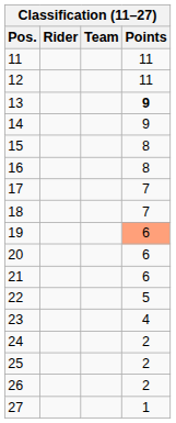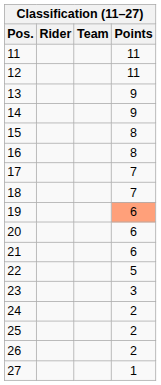 <table class="collapsible collapsed wikitable" margin-top:-1px;">
 <tr>
 <th scope="col" colspan="4">Classification (11–27)</th>
 </tr>
 <tr>
 <th>Pos.</th>
 <th>Rider</th>
 <th>Team</th>
 <th>Points</th>
 </tr>
 <tr |->
 <td>11</td>
 <td></td>
 <td></td>
 <td align=center>11</td>
 </tr>
 <tr>
 <td>12</td>
 <td></td>
 <td></td>
 <td align=center>11</td>
 </tr>
 <tr>
 <td>13</td>
 <td></td>
 <td></td>
-<td align=center><strong>9</strong></td>
+<td align=center>9</td>
 </tr>
 <tr>
 <td>14</td>
 <td></td>
 <td></td>
 <td align=center>9</td>
 </tr>
 <tr>
 <td>15</td>
 <td></td>
 <td></td>
 <td align=center>8</td>
 </tr>
 <tr>
 <td>16</td>
 <td></td>
 <td></td>
 <td align=center>8</td>
 </tr>
 <tr>
 <td>17</td>
 <td></td>
 <td></td>
 <td align=center>7</td>
 </tr>
 <tr>
 <td>18</td>
 <td></td>
 <td></td>
 <td align=center>7</td>
 </tr>
 <tr>
 <td>19</td>
 <td></td>
 <td></td>
 <td align=center style="background: lightsalmon;">6</td>
 </tr>
 <tr>
 <td>20</td>
 <td></td>
 <td></td>
 <td align=center>6</td>
 </tr>
 <tr>
 <td>21</td>
 <td></td>
 <td></td>
 <td align=center>6</td>
 </tr>
 <tr>
 <td>22</td>
 <td></td>
 <td></td>
 <td align=center>5</td>
 </tr>
 <tr>
 <td>23</td>
 <td></td>
 <td></td>
-<td align=center>4</td>
+<td align=center>3</td>
 </tr>
 <tr>
 <td>24</td>
 <td></td>
 <td></td>
 <td align=center>2</td>
 </tr>
 <tr>
 <td>25</td>
 <td></td>
 <td></td>
 <td align=center>2</td>
 </tr>
 <tr>
 <td>26</td>
 <td></td>
 <td></td>
 <td align=center>2</td>
 </tr>
 <tr>
 <td>27</td>
 <td></td>
 <td></td>
 <td align=center>1</td>
 </tr>
 </table>
